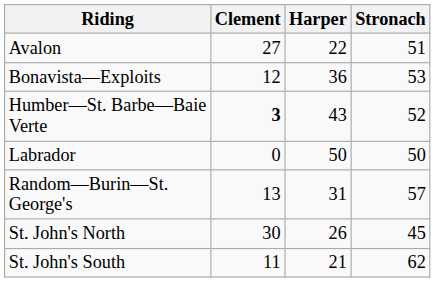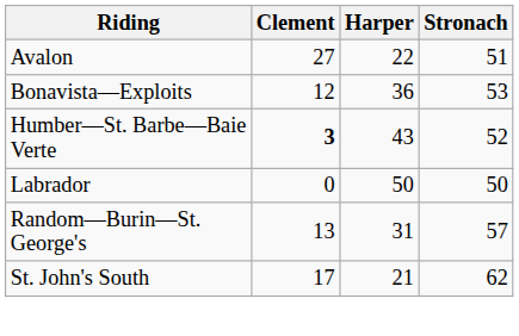 <table class="wikitable">
 <tr>
 <th>Riding</th>
 <th>Clement</th>
 <th>Harper</th>
 <th>Stronach</th>
 </tr>
 <tr>
 <td>Avalon</td>
 <td style="text-align:right;">27</td>
 <td style="text-align:right;">22</td>
 <td style="text-align:right;">51</td>
 </tr>
 <tr>
 <td>Bonavista—Exploits</td>
 <td style="text-align:right;">12</td>
 <td style="text-align:right;">36</td>
 <td style="text-align:right;">53</td>
 </tr>
 <tr>
 <td>Humber—St. Barbe—Baie <br>Verte</td>
 <td style="text-align:right;"><strong>3</strong></td>
 <td style="text-align:right;">43</td>
 <td style="text-align:right;">52</td>
 </tr>
 <tr>
 <td>Labrador</td>
 <td style="text-align:right;">0</td>
 <td style="text-align:right;">50</td>
 <td style="text-align:right;">50</td>
 </tr>
 <tr>
 <td>Random—Burin—St. <br>George's</td>
 <td style="text-align:right;">13</td>
 <td style="text-align:right;">31</td>
 <td style="text-align:right;">57</td>
 </tr>
 <tr>
-<td>St. John's North</td>
-<td style="text-align:right;">30</td>
-<td style="text-align:right;">26</td>
-<td style="text-align:right;">45</td>
-</tr>
-<tr>
 <td>St. John's South</td>
-<td style="text-align:right;">11</td>
+<td style="text-align:right;">17</td>
 <td style="text-align:right;">21</td>
 <td style="text-align:right;">62</td>
 </tr>
 </table>
